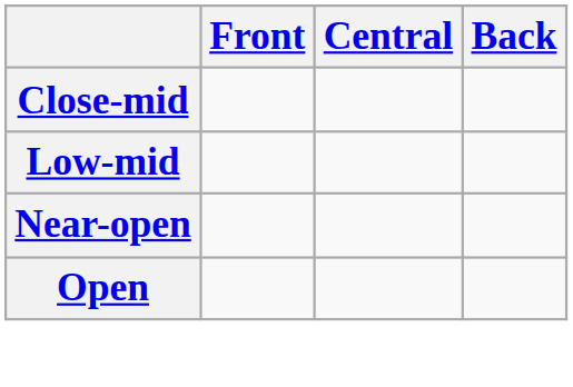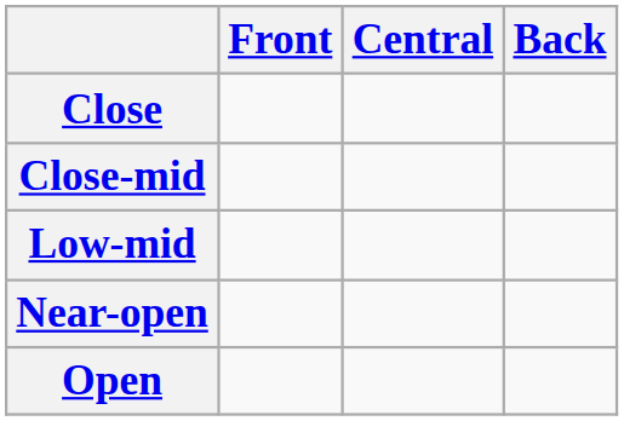 <table class="wikitable" style="text-align:center;">
 <tr>
 <th></th>
 <th><a href='#'>Front</a></th>
 <th><a href='#'>Central</a></th>
 <th><a href='#'>Back</a></th>
+</tr>
+<tr>
+<th><a href='#'>Close</a></th>
+<td></td>
+<td></td>
+<td></td>
 </tr>
 <tr>
 <th><a href='#'>Close-mid</a></th>
 <td></td>
 <td></td>
 <td></td>
 </tr>
 <tr>
 <th><a href='#'>Low-mid</a></th>
 <td></td>
 <td></td>
 <td></td>
 </tr>
 <tr>
 <th><a href='#'>Near-open</a></th>
 <td></td>
 <td></td>
 <td></td>
 </tr>
 <tr>
 <th><a href='#'>Open</a></th>
 <td></td>
 <td></td>
 <td></td>
 </tr>
 </table>
